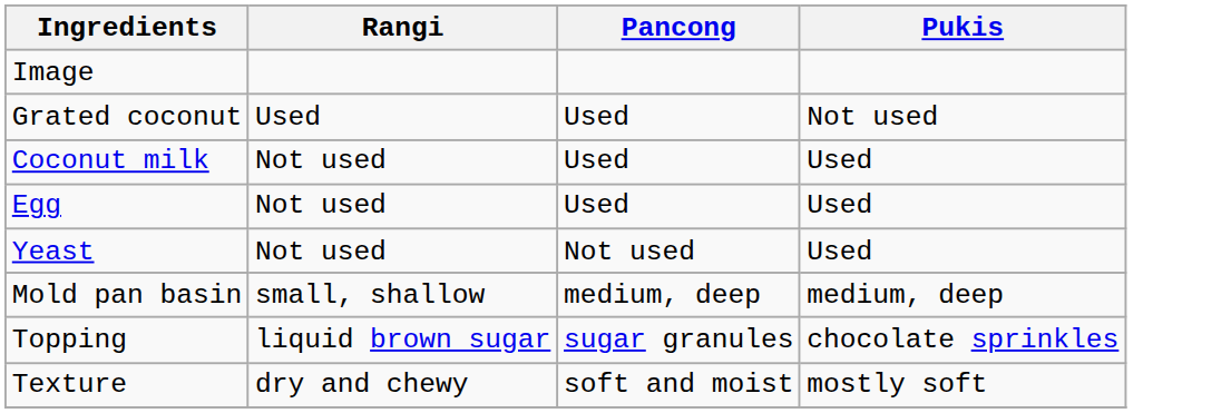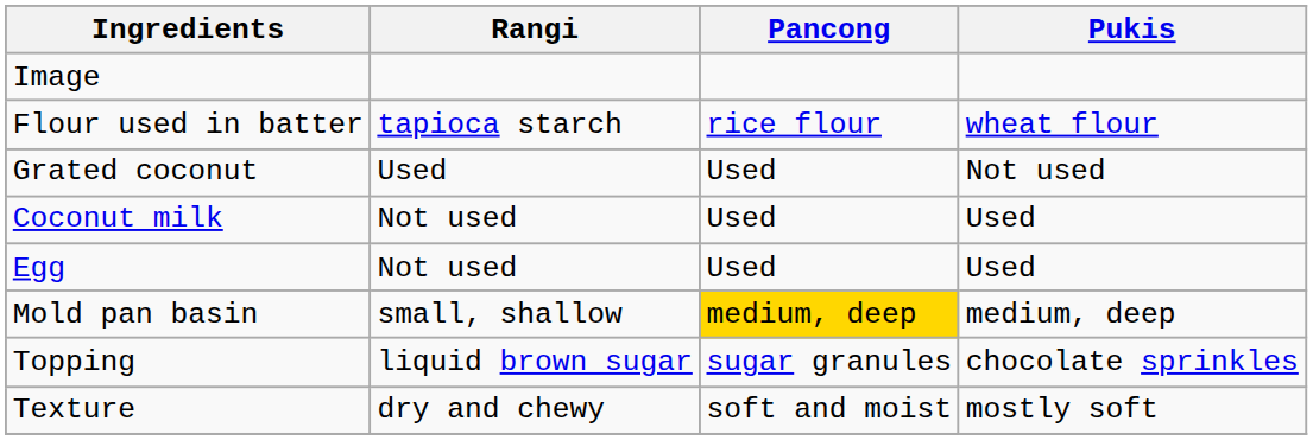 <table class="wikitable">
 <tr>
 <th>Ingredients</th>
 <th>Rangi</th>
 <th><a href='#'>Pancong</a></th>
 <th><a href='#'>Pukis</a></th>
 </tr>
 <tr>
 <td>Image</td>
 <td></td>
 <td></td>
 <td></td>
+</tr>
+<tr>
+<td>Flour used in batter</td>
+<td><a href='#'>tapioca</a> starch</td>
+<td><a href='#'>rice flour</a></td>
+<td><a href='#'>wheat flour</a></td>
 </tr>
 <tr>
 <td>Grated coconut</td>
 <td>Used</td>
 <td>Used</td>
 <td>Not used</td>
 </tr>
 <tr>
 <td><a href='#'>Coconut milk</a></td>
 <td>Not used</td>
 <td>Used</td>
 <td>Used</td>
 </tr>
 <tr>
 <td><a href='#'>Egg</a></td>
 <td>Not used</td>
 <td>Used</td>
 <td>Used</td>
 </tr>
 <tr>
-<td><a href='#'>Yeast</a></td>
-<td>Not used</td>
-<td>Not used</td>
-<td>Used</td>
-</tr>
-<tr>
 <td>Mold pan basin</td>
 <td>small, shallow</td>
-<td>medium, deep</td>
+<td style="background: gold;">medium, deep</td>
 <td>medium, deep</td>
 </tr>
 <tr>
 <td>Topping</td>
 <td>liquid <a href='#'>brown sugar</a></td>
 <td><a href='#'>sugar</a> granules</td>
 <td>chocolate <a href='#'>sprinkles</a></td>
 </tr>
 <tr>
 <td>Texture</td>
 <td>dry and chewy</td>
 <td>soft and moist</td>
 <td>mostly soft</td>
 </tr>
 <tr>
 </tr>
 </table>
